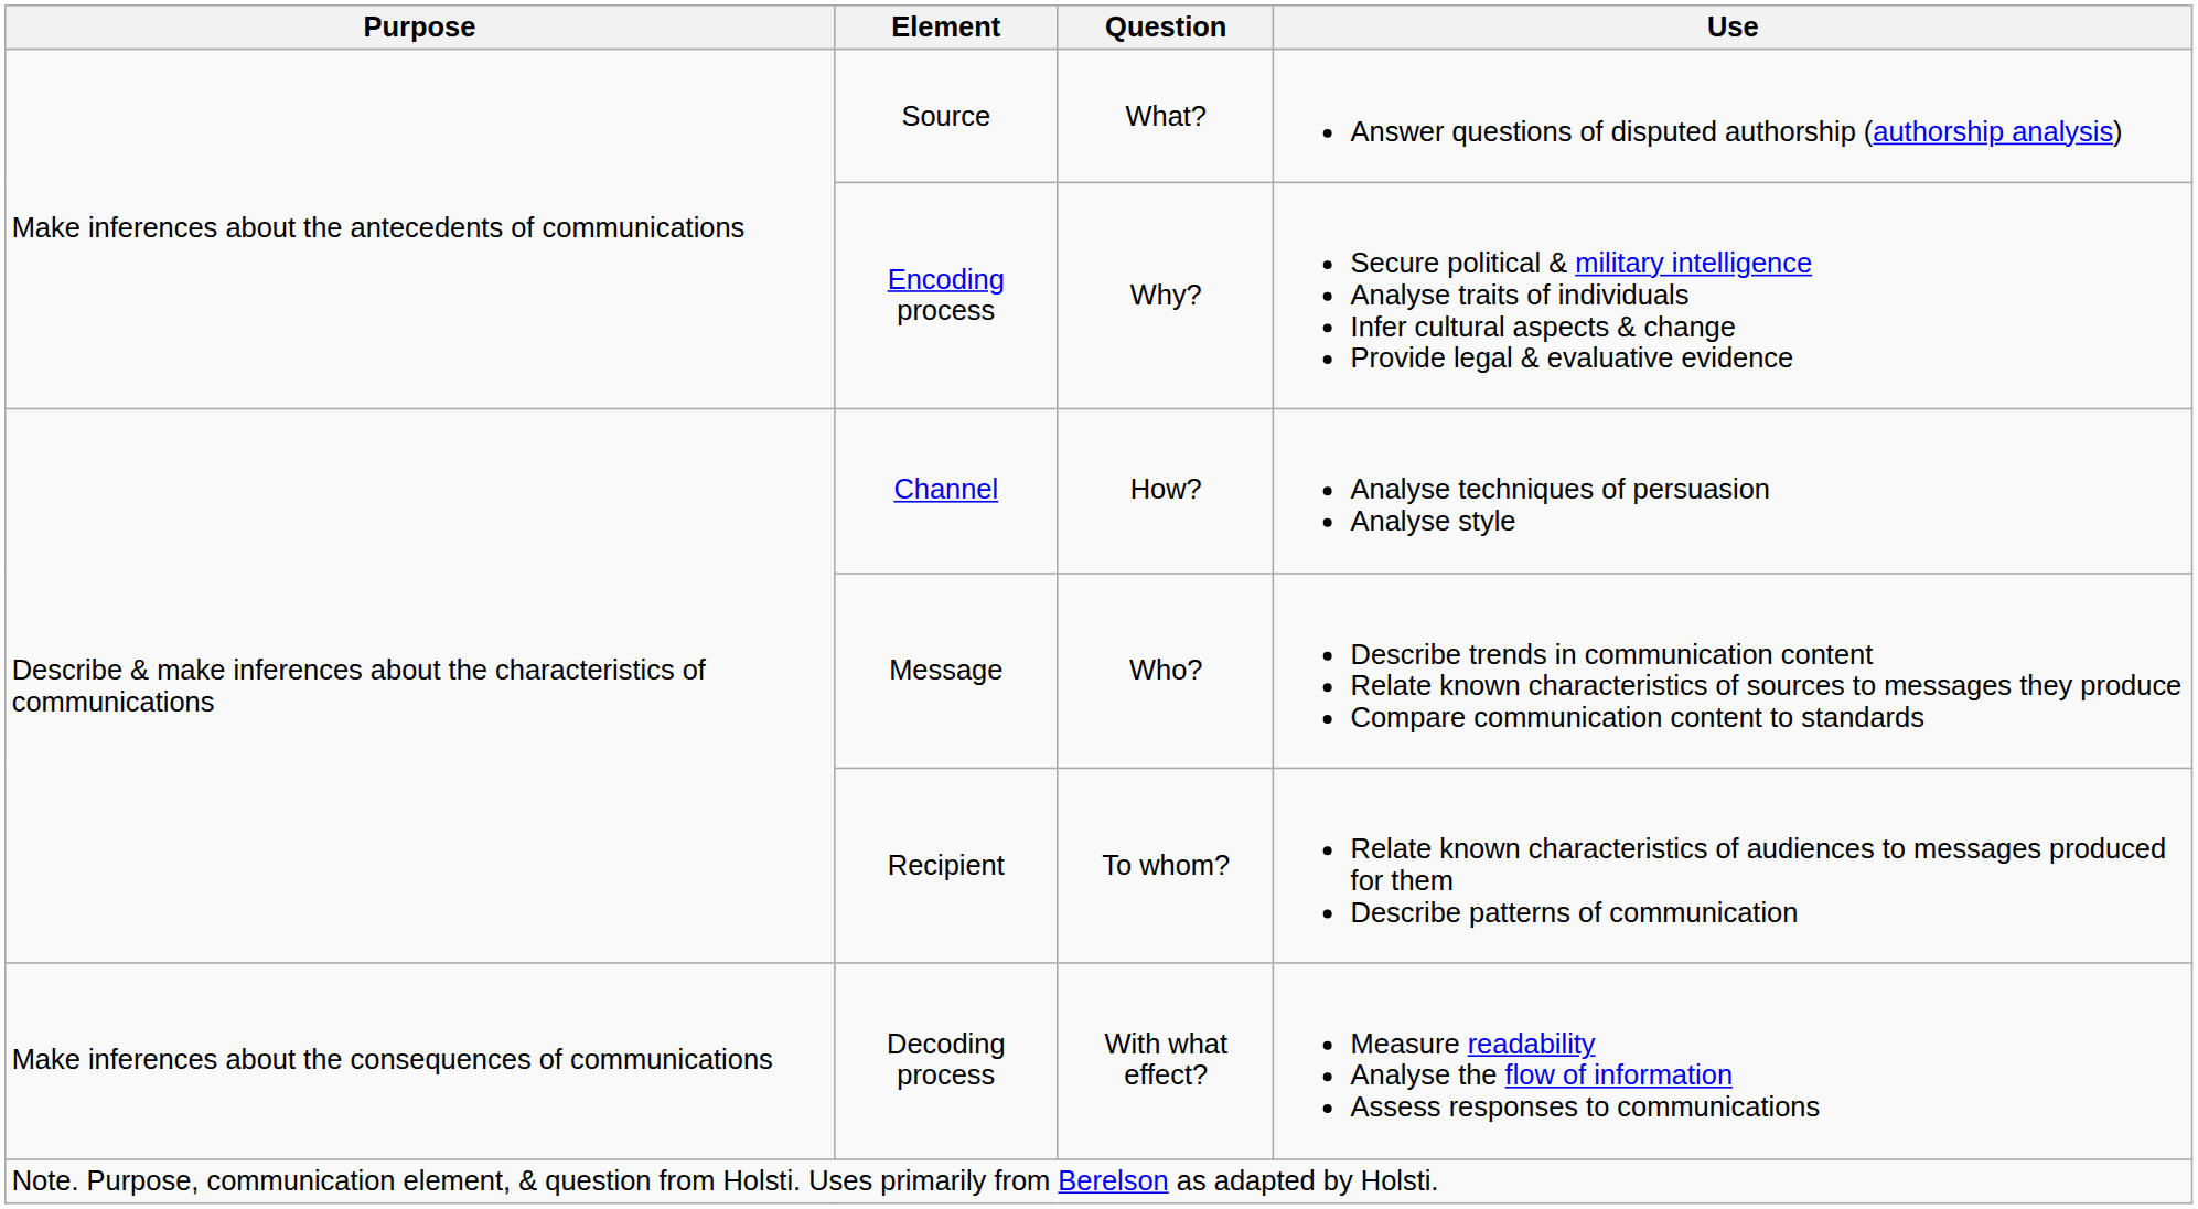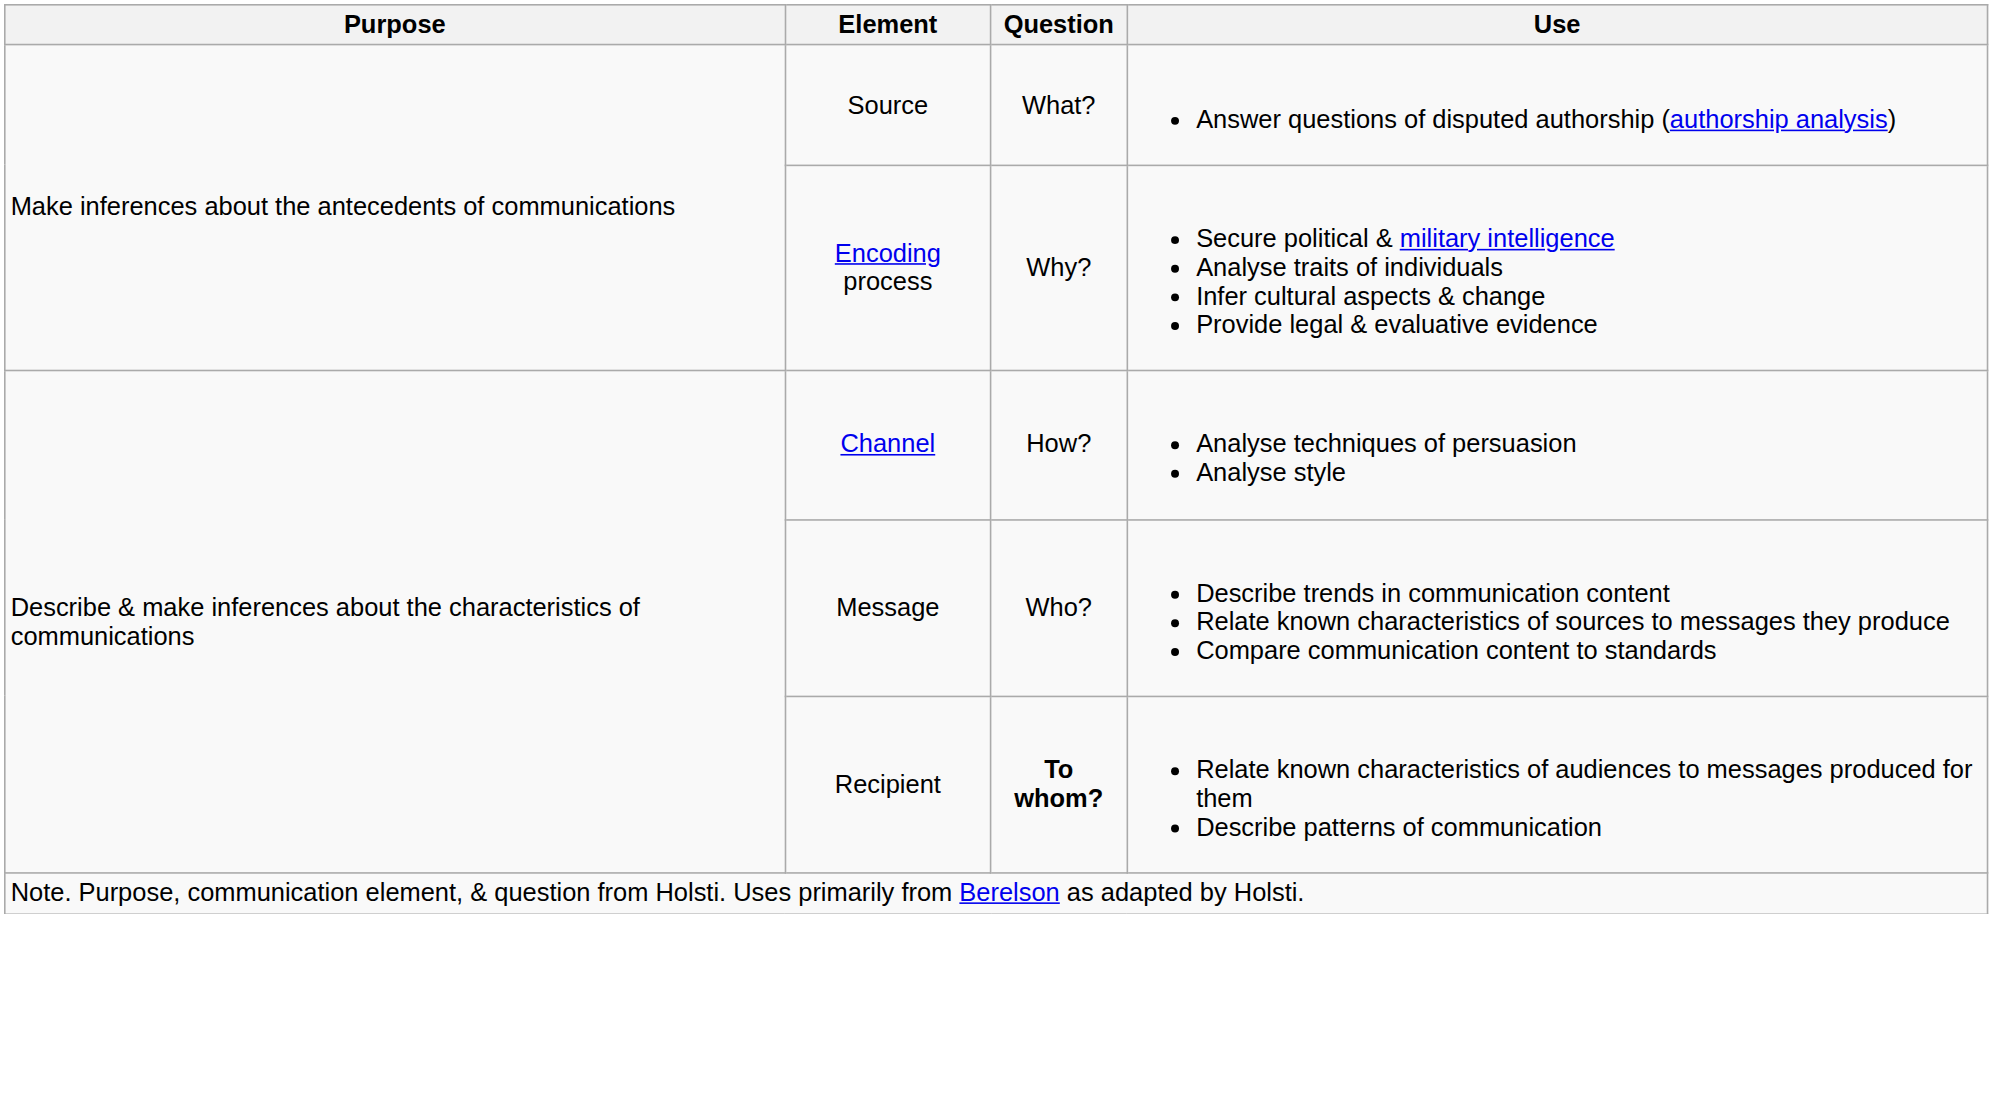 <table class="wikitable">
 <tr>
 <th>Purpose</th>
 <th>Element</th>
 <th>Question</th>
 <th>Use</th>
 </tr>
 <tr>
 <td rowspan=2>Make inferences about the antecedents of communications</td>
 <td align=center>Source</td>
 <td align=center>What?</td>
 <td><br><ul><li>Answer questions of disputed authorship (<a href='#'>authorship analysis</a>)</li></ul></td>
 </tr>
 <tr>
 <td align=center><a href='#'>Encoding</a> process</td>
 <td align=center>Why?</td>
 <td><br><ul><li>Secure political & <a href='#'>military intelligence</a></li><li>Analyse traits of individuals</li><li>Infer cultural aspects & change</li><li>Provide legal & evaluative evidence</li></ul></td>
 </tr>
 <tr>
 <td rowspan=3>Describe & make inferences about the characteristics of communications</td>
 <td align=center><a href='#'>Channel</a></td>
 <td align=center>How?</td>
 <td><br><ul><li>Analyse techniques of persuasion</li><li>Analyse style</li></ul></td>
 </tr>
 <tr>
 <td align=center>Message</td>
 <td align=center>Who?</td>
 <td><br><ul><li>Describe trends in communication content</li><li>Relate known characteristics of sources to messages they produce</li><li>Compare communication content to standards</li></ul></td>
 </tr>
 <tr>
 <td align=center>Recipient</td>
-<td align=center>To whom?</td>
+<td align=center><strong>To whom?</strong></td>
 <td><br><ul><li>Relate known characteristics of audiences to messages produced for them</li><li>Describe patterns of communication</li></ul></td>
-</tr>
-<tr>
-<td>Make inferences about the consequences of communications</td>
-<td align=center>Decoding process</td>
-<td align=center>With what effect?</td>
-<td><br><ul><li>Measure <a href='#'>readability</a></li><li>Analyse the <a href='#'>flow of information</a></li><li>Assess responses to communications</li></ul></td>
 </tr>
 <tr>
 <td colspan=4>Note.  Purpose, communication element, & question from Holsti. Uses primarily from <a href='#'>Berelson</a>  as adapted by Holsti.</td>
 </tr>
 </table>
